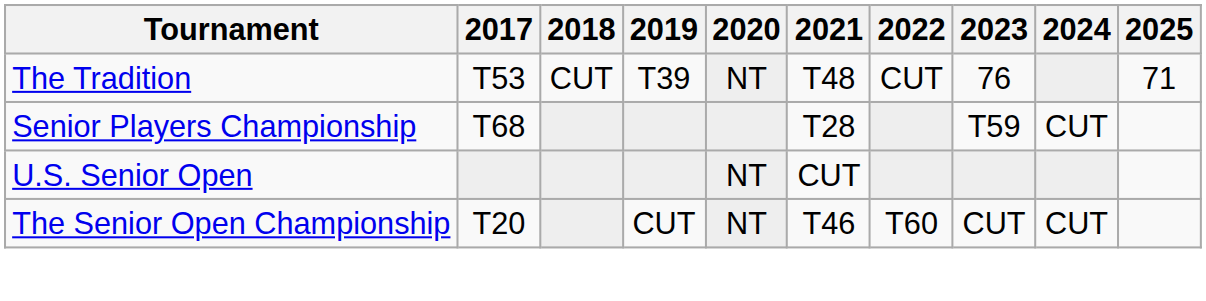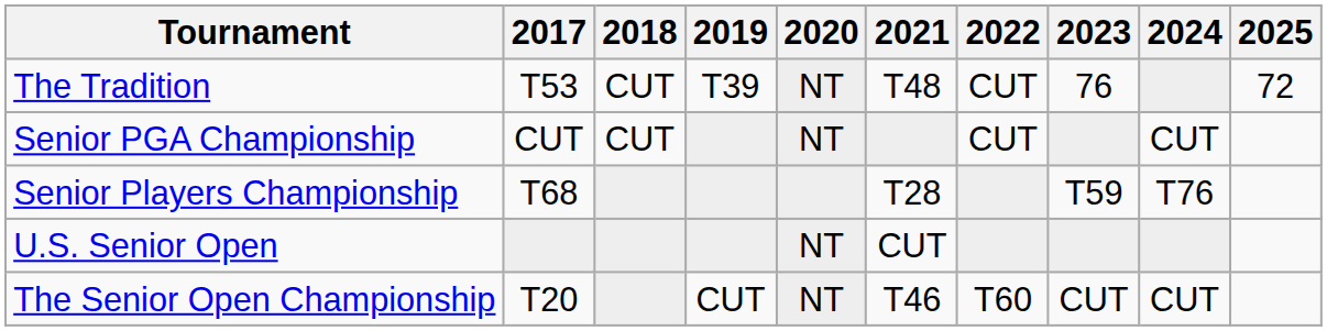 <table class="wikitable" style="font-size:95%;text-align:center;">
 <tr>
 <th>Tournament</th>
 <th>2017</th>
 <th>2018</th>
 <th>2019</th>
 <th>2020</th>
 <th>2021</th>
 <th>2022</th>
 <th>2023</th>
 <th>2024</th>
 <th>2025</th>
 </tr>
 <tr>
 <td align=left><a href='#'>The Tradition</a></td>
 <td>T53</td>
 <td>CUT</td>
 <td>T39</td>
 <td style="background:#eeeeee;">NT</td>
 <td>T48</td>
 <td>CUT</td>
 <td>76</td>
 <td style="background:#eeeeee;"></td>
-<td>71</td>
+<td>72</td>
+</tr>
+<tr>
+<td align=left><a href='#'>Senior PGA Championship</a></td>
+<td>CUT</td>
+<td>CUT</td>
+<td style="background:#eeeeee;"></td>
+<td style="background:#eeeeee;">NT</td>
+<td style="background:#eeeeee;"></td>
+<td>CUT</td>
+<td style="background:#eeeeee;"></td>
+<td>CUT</td>
+<td></td>
 </tr>
 <tr>
 <td align=left><a href='#'>Senior Players Championship</a></td>
 <td>T68</td>
 <td style="background:#eeeeee;"></td>
 <td style="background:#eeeeee;"></td>
 <td style="background:#eeeeee;"></td>
 <td>T28</td>
 <td style="background:#eeeeee;"></td>
 <td>T59</td>
-<td>CUT</td>
+<td>T76</td>
 <td></td>
 </tr>
 <tr>
 <td align=left><a href='#'>U.S. Senior Open</a></td>
 <td style="background:#eeeeee;"></td>
 <td style="background:#eeeeee;"></td>
 <td style="background:#eeeeee;"></td>
 <td style="background:#eeeeee;">NT</td>
 <td>CUT</td>
 <td style="background:#eeeeee;"></td>
 <td style="background:#eeeeee;"></td>
 <td style="background:#eeeeee;"></td>
 <td></td>
 </tr>
 <tr>
 <td align=left><a href='#'>The Senior Open Championship</a></td>
 <td>T20</td>
 <td style="background:#eeeeee;"></td>
 <td>CUT</td>
 <td style="background:#eeeeee;">NT</td>
 <td>T46</td>
 <td>T60</td>
 <td>CUT</td>
 <td>CUT</td>
 <td></td>
 </tr>
 </table>
